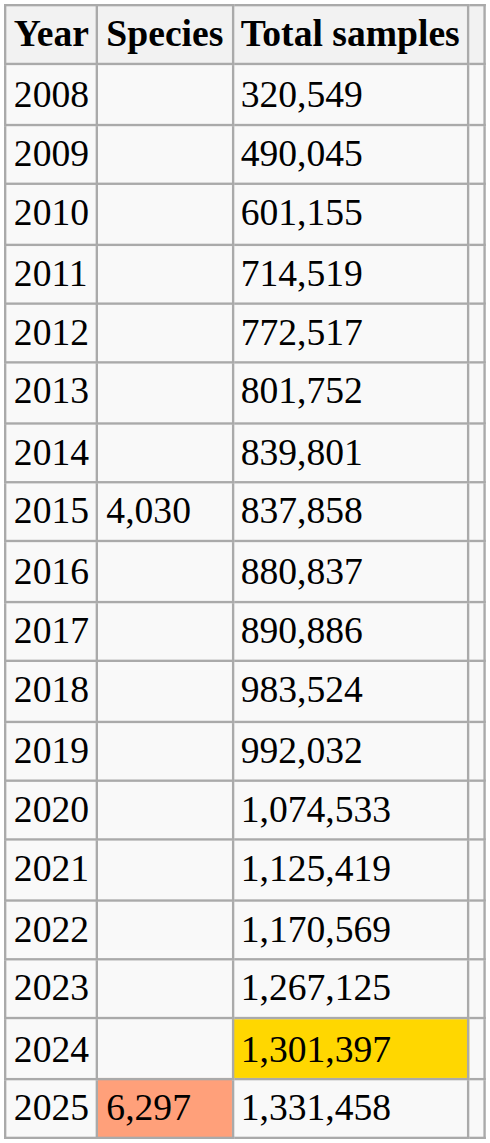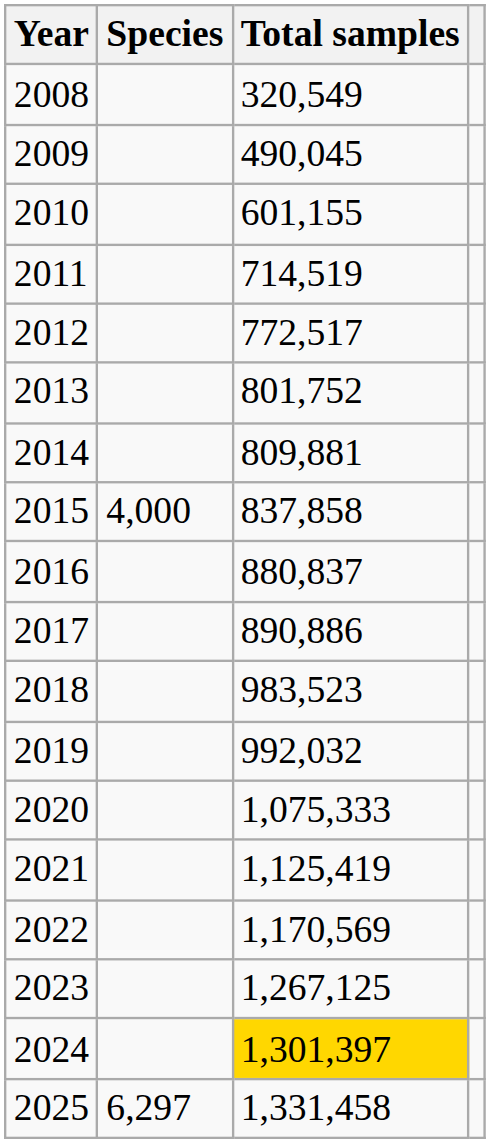 <table class="wikitable">
 <tr>
 <th>Year</th>
 <th>Species</th>
 <th>Total samples</th>
 <th></th>
 </tr>
 <tr>
 <td>2008</td>
 <td></td>
 <td>320,549</td>
 <td></td>
 </tr>
 <tr>
 <td>2009</td>
 <td></td>
 <td>490,045</td>
 <td></td>
 </tr>
 <tr>
 <td>2010</td>
 <td></td>
 <td>601,155</td>
 <td></td>
 </tr>
 <tr>
 <td>2011</td>
 <td></td>
 <td>714,519</td>
 <td></td>
 </tr>
 <tr>
 <td>2012</td>
 <td></td>
 <td>772,517</td>
 <td></td>
 </tr>
 <tr>
 <td>2013</td>
 <td></td>
 <td>801,752</td>
 <td></td>
 </tr>
 <tr>
 <td>2014</td>
 <td></td>
-<td>839,801</td>
+<td>809,881</td>
 <td></td>
 </tr>
 <tr>
 <td>2015</td>
-<td>4,030</td>
+<td>4,000</td>
 <td>837,858</td>
 <td></td>
 </tr>
 <tr>
 <td>2016</td>
 <td></td>
 <td>880,837</td>
 <td></td>
 </tr>
 <tr>
 <td>2017</td>
 <td></td>
 <td>890,886</td>
 <td></td>
 </tr>
 <tr>
 <td>2018</td>
 <td></td>
-<td>983,524</td>
+<td>983,523</td>
 <td></td>
 </tr>
 <tr>
 <td>2019</td>
 <td></td>
 <td>992,032</td>
 <td></td>
 </tr>
 <tr>
 <td>2020</td>
 <td></td>
-<td>1,074,533</td>
+<td>1,075,333</td>
 <td></td>
 </tr>
 <tr>
 <td>2021</td>
 <td></td>
 <td>1,125,419</td>
 <td></td>
 </tr>
 <tr>
 <td>2022</td>
 <td></td>
 <td>1,170,569</td>
 <td></td>
 </tr>
 <tr>
 <td>2023</td>
 <td></td>
 <td>1,267,125</td>
 <td></td>
 </tr>
 <tr>
 <td>2024</td>
 <td></td>
 <td style="background: gold;">1,301,397</td>
 <td></td>
 </tr>
 <tr>
 <td>2025</td>
-<td style="background: lightsalmon;">6,297</td>
+<td>6,297</td>
 <td>1,331,458</td>
 <td></td>
 </tr>
 </table>
